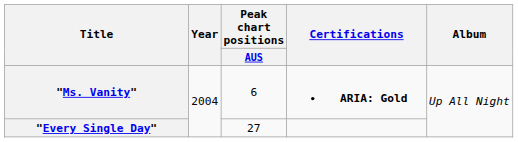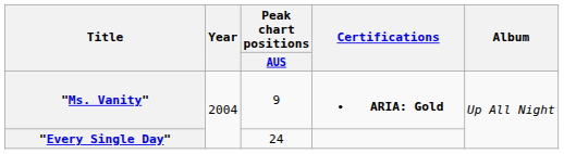 <table class="wikitable plainrowheaders" style="text-align:center;" border="1">
 <tr>
 <th scope="col" rowspan="2" style="width:16em;">Title</th>
 <th scope="col" rowspan="2">Year</th>
 <th scope="col" colspan="1">Peak chart positions</th>
 <th scope="col" rowspan="2" style="width:12em;"><a href='#'>Certifications</a></th>
 <th scope="col" rowspan="2">Album</th>
 </tr>
 <tr>
 <th scope="col" style="width:3em;font-size:90%;"><a href='#'>AUS</a><br></th>
 </tr>
 <tr>
 <th scope="row">"<a href='#'>Ms. Vanity</a>"</th>
 <td rowspan="2">2004</td>
-<td>6</td>
+<td>9</td>
 <td><strong><br><ul><li>ARIA: Gold</li></ul></strong></td>
 <td rowspan="3"><em>Up All Night</em></td>
 </tr>
 <tr>
 <th scope="row">"<a href='#'>Every Single Day</a>"</th>
-<td>27</td>
+<td>24</td>
 <td></td>
 </tr>
 </table>
